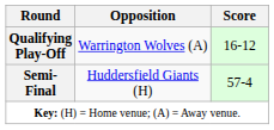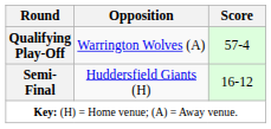 <table class="wikitable plainrowheaders" style="text-align:center;margin-left:1em;">
 <tr>
 <th width="25">Round</th>
 <th width="150">Opposition</th>
 <th width="60">Score</th>
 </tr>
 <tr>
 <th scope=row style="text-align:center">Qualifying Play-Off</th>
 <td> <a href='#'>Warrington Wolves</a> (A)</td>
-<td bgcolor=DDFFDD>16-12</td>
+<td bgcolor=DDFFDD>57-4</td>
 </tr>
 <tr>
 <th scope=row style="text-align:center">Semi-Final</th>
 <td> <a href='#'>Huddersfield Giants</a> (H)</td>
-<td bgcolor=DDFFDD>57-4</td>
+<td bgcolor=DDFFDD>16-12</td>
 </tr>
 <tr>
 <td colspan="3" style="background-color:white;"><small><strong>Key:</strong> (H) = Home venue; (A) = Away venue.</small></td>
 </tr>
 </table>
